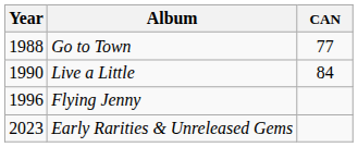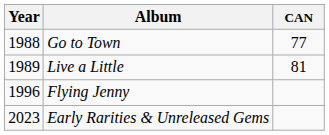 <table class="wikitable">
 <tr>
 <th>Year</th>
 <th>Album</th>
 <th width="45"><small>CAN</small></th>
 </tr>
 <tr>
 <td>1988</td>
 <td><em>Go to Town</em></td>
 <td align="center">77</td>
 </tr>
 <tr>
-<td>1990</td>
+<td>1989</td>
 <td><em>Live a Little</em></td>
-<td align="center">84</td>
+<td align="center">81</td>
 </tr>
 <tr>
 <td>1996</td>
 <td><em>Flying Jenny</em></td>
 <td align="center"></td>
 </tr>
 <tr>
 <td>2023</td>
 <td><em>Early Rarities & Unreleased Gems</em></td>
 <td align="center"></td>
 </tr>
 </table>
